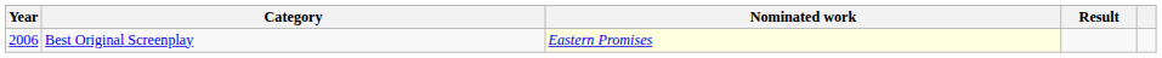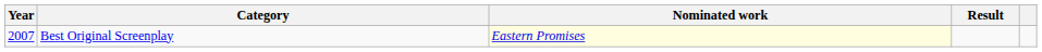 <table class="wikitable sortable">
 <tr>
 <th scope="col" style="width:1em;">Year</th>
 <th scope="col" style="width:39em;">Category</th>
 <th scope="col" style="width:40em;">Nominated work</th>
 <th scope="col" style="width:5em;">Result</th>
 <th scope="col" style="width:1em;"class="unsortable"></th>
 </tr>
 <tr>
-<td><a href='#'>2006</a></td>
+<td><a href='#'>2007</a></td>
 <td><a href='#'>Best Original Screenplay</a></td>
 <td style="background: lightyellow;"><em><a href='#'>Eastern Promises</a></em></td>
 <td></td>
 <td></td>
 </tr>
 </table>
